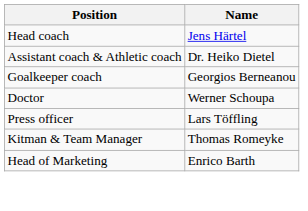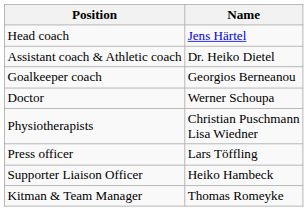 <table class="wikitable">
 <tr>
 <th>Position</th>
 <th>Name</th>
 </tr>
 <tr>
 <td>Head coach</td>
 <td> <a href='#'>Jens Härtel</a></td>
 </tr>
 <tr>
 <td>Assistant coach & Athletic coach</td>
 <td> Dr. Heiko Dietel</td>
 </tr>
 <tr>
 <td>Goalkeeper coach</td>
 <td> Georgios Berneanou</td>
 </tr>
 <tr>
 <td>Doctor</td>
 <td> Werner Schoupa</td>
 </tr>
 <tr>
+<td>Physiotherapists</td>
+<td> Christian Puschmann <br>  Lisa Wiedner</td>
+</tr>
+<tr>
 <td>Press officer</td>
 <td> Lars Töffling</td>
+</tr>
+<tr>
+<td>Supporter Liaison Officer</td>
+<td> Heiko Hambeck</td>
 </tr>
 <tr>
 <td>Kitman & Team Manager</td>
 <td> Thomas Romeyke</td>
 </tr>
-<tr>
-<td>Head of Marketing</td>
-<td> Enrico Barth</td>
-</tr>
 </table>
